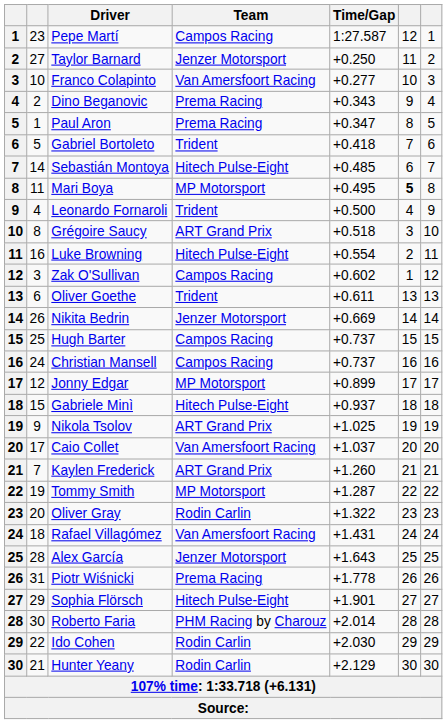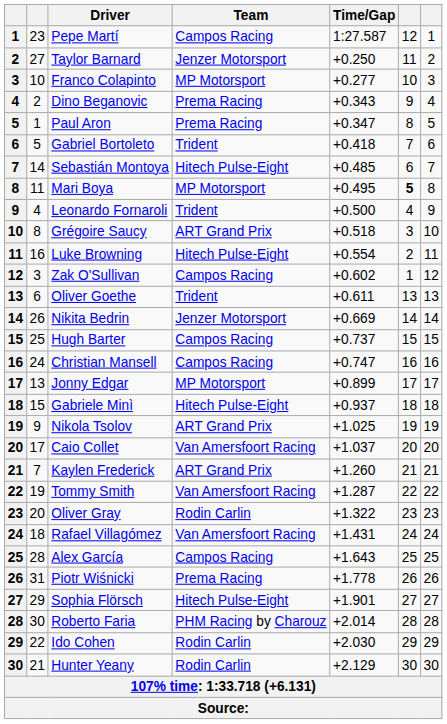 <table class="wikitable" style="font-size:85%">
 <tr>
 <th></th>
 <th></th>
 <th>Driver</th>
 <th>Team</th>
 <th>Time/Gap</th>
 <th scope="col"></th>
 <th scope="col"></th>
 </tr>
 <tr>
 <th>1</th>
 <td align="center">23</td>
 <td> <a href='#'>Pepe Martí</a></td>
 <td><a href='#'>Campos Racing</a></td>
 <td>1:27.587</td>
 <td align=center>12</td>
 <td align=center>1</td>
 </tr>
 <tr>
 <th>2</th>
 <td align="center">27</td>
 <td> <a href='#'>Taylor Barnard</a></td>
 <td><a href='#'>Jenzer Motorsport</a></td>
 <td>+0.250</td>
 <td align=center>11</td>
 <td align=center>2</td>
 </tr>
 <tr>
 <th>3</th>
 <td align="center">10</td>
 <td> <a href='#'>Franco Colapinto</a></td>
-<td><a href='#'>Van Amersfoort Racing</a></td>
+<td><a href='#'>MP Motorsport</a></td>
 <td>+0.277</td>
 <td align=center>10</td>
 <td align=center>3</td>
 </tr>
 <tr>
 <th>4</th>
 <td align="center">2</td>
 <td> <a href='#'>Dino Beganovic</a></td>
 <td><a href='#'>Prema Racing</a></td>
 <td>+0.343</td>
 <td align=center>9</td>
 <td align=center>4</td>
 </tr>
 <tr>
 <th>5</th>
 <td align="center">1</td>
 <td> <a href='#'>Paul Aron</a></td>
 <td><a href='#'>Prema Racing</a></td>
 <td>+0.347</td>
 <td align=center>8</td>
 <td align=center>5</td>
 </tr>
 <tr>
 <th>6</th>
 <td align="center">5</td>
 <td> <a href='#'>Gabriel Bortoleto</a></td>
 <td><a href='#'>Trident</a></td>
 <td>+0.418</td>
 <td align=center>7</td>
 <td align=center>6</td>
 </tr>
 <tr>
 <th>7</th>
 <td align="center">14</td>
 <td> <a href='#'>Sebastián Montoya</a></td>
 <td><a href='#'>Hitech Pulse-Eight</a></td>
 <td>+0.485</td>
 <td align=center>6</td>
 <td align=center>7</td>
 </tr>
 <tr>
 <th>8</th>
 <td align="center">11</td>
 <td> <a href='#'>Mari Boya</a></td>
 <td><a href='#'>MP Motorsport</a></td>
 <td>+0.495</td>
 <td align=center><strong>5</strong></td>
 <td align=center>8</td>
 </tr>
 <tr>
 <th>9</th>
 <td align="center">4</td>
 <td> <a href='#'>Leonardo Fornaroli</a></td>
 <td><a href='#'>Trident</a></td>
 <td>+0.500</td>
 <td align=center>4</td>
 <td align=center>9</td>
 </tr>
 <tr>
 <th>10</th>
 <td align="center">8</td>
 <td> <a href='#'>Grégoire Saucy</a></td>
 <td><a href='#'>ART Grand Prix</a></td>
 <td>+0.518</td>
 <td align=center>3</td>
 <td align=center>10</td>
 </tr>
 <tr>
 <th>11</th>
 <td align="center">16</td>
 <td> <a href='#'>Luke Browning</a></td>
 <td><a href='#'>Hitech Pulse-Eight</a></td>
 <td>+0.554</td>
 <td align=center>2</td>
 <td align=center>11</td>
 </tr>
 <tr>
 <th>12</th>
 <td align="center">3</td>
 <td> <a href='#'>Zak O'Sullivan</a></td>
 <td><a href='#'>Campos Racing</a></td>
 <td>+0.602</td>
 <td align=center>1</td>
 <td align=center>12</td>
 </tr>
 <tr>
 <th>13</th>
 <td align="center">6</td>
 <td> <a href='#'>Oliver Goethe</a></td>
 <td><a href='#'>Trident</a></td>
 <td>+0.611</td>
 <td align=center>13</td>
 <td align=center>13</td>
 </tr>
 <tr>
 <th>14</th>
 <td align="center">26</td>
 <td> <a href='#'>Nikita Bedrin</a></td>
 <td><a href='#'>Jenzer Motorsport</a></td>
 <td>+0.669</td>
 <td align=center>14</td>
 <td align=center>14</td>
 </tr>
 <tr>
 <th>15</th>
 <td align="center">25</td>
 <td> <a href='#'>Hugh Barter</a></td>
 <td><a href='#'>Campos Racing</a></td>
 <td>+0.737</td>
 <td align=center>15</td>
 <td align=center>15</td>
 </tr>
 <tr>
 <th>16</th>
 <td align="center">24</td>
 <td> <a href='#'>Christian Mansell</a></td>
 <td><a href='#'>Campos Racing</a></td>
-<td>+0.737</td>
+<td>+0.747</td>
 <td align=center>16</td>
 <td align=center>16</td>
 </tr>
 <tr>
 <th>17</th>
-<td align="center">12</td>
+<td align="center">13</td>
 <td> <a href='#'>Jonny Edgar</a></td>
 <td><a href='#'>MP Motorsport</a></td>
 <td>+0.899</td>
 <td align=center>17</td>
 <td align=center>17</td>
 </tr>
 <tr>
 <th>18</th>
 <td align="center">15</td>
 <td> <a href='#'>Gabriele Minì</a></td>
 <td><a href='#'>Hitech Pulse-Eight</a></td>
 <td>+0.937</td>
 <td align=center>18</td>
 <td align=center>18</td>
 </tr>
 <tr>
 <th>19</th>
 <td align="center">9</td>
 <td> <a href='#'>Nikola Tsolov</a></td>
 <td><a href='#'>ART Grand Prix</a></td>
 <td>+1.025</td>
 <td align=center>19</td>
 <td align=center>19</td>
 </tr>
 <tr>
 <th>20</th>
 <td align="center">17</td>
 <td> <a href='#'>Caio Collet</a></td>
 <td><a href='#'>Van Amersfoort Racing</a></td>
 <td>+1.037</td>
 <td align=center>20</td>
 <td align=center>20</td>
 </tr>
 <tr>
 <th>21</th>
 <td align="center">7</td>
 <td> <a href='#'>Kaylen Frederick</a></td>
 <td><a href='#'>ART Grand Prix</a></td>
 <td>+1.260</td>
 <td align=center>21</td>
 <td align=center>21</td>
 </tr>
 <tr>
 <th>22</th>
 <td align="center">19</td>
 <td> <a href='#'>Tommy Smith</a></td>
-<td><a href='#'>MP Motorsport</a></td>
+<td><a href='#'>Van Amersfoort Racing</a></td>
 <td>+1.287</td>
 <td align=center>22</td>
 <td align=center>22</td>
 </tr>
 <tr>
 <th>23</th>
 <td align="center">20</td>
 <td> <a href='#'>Oliver Gray</a></td>
 <td><a href='#'>Rodin Carlin</a></td>
 <td>+1.322</td>
 <td align=center>23</td>
 <td align=center>23</td>
 </tr>
 <tr>
 <th>24</th>
 <td align="center">18</td>
 <td> <a href='#'>Rafael Villagómez</a></td>
 <td><a href='#'>Van Amersfoort Racing</a></td>
 <td>+1.431</td>
 <td align=center>24</td>
 <td align=center>24</td>
 </tr>
 <tr>
 <th>25</th>
 <td align="center">28</td>
 <td> <a href='#'>Alex García</a></td>
-<td><a href='#'>Jenzer Motorsport</a></td>
+<td><a href='#'>Campos Racing</a></td>
 <td>+1.643</td>
 <td align=center>25</td>
 <td align=center>25</td>
 </tr>
 <tr>
 <th>26</th>
 <td align="center">31</td>
 <td> <a href='#'>Piotr Wiśnicki</a></td>
 <td><a href='#'>Prema Racing</a></td>
 <td>+1.778</td>
 <td align=center>26</td>
 <td align=center>26</td>
 </tr>
 <tr>
 <th>27</th>
 <td align="center">29</td>
 <td> <a href='#'>Sophia Flörsch</a></td>
 <td><a href='#'>Hitech Pulse-Eight</a></td>
 <td>+1.901</td>
 <td align=center>27</td>
 <td align=center>27</td>
 </tr>
 <tr>
 <th>28</th>
 <td align="center">30</td>
 <td> <a href='#'>Roberto Faria</a></td>
 <td><a href='#'>PHM Racing</a> by <a href='#'>Charouz</a></td>
 <td>+2.014</td>
 <td align=center>28</td>
 <td align=center>28</td>
 </tr>
 <tr>
 <th>29</th>
 <td align="center">22</td>
 <td> <a href='#'>Ido Cohen</a></td>
 <td><a href='#'>Rodin Carlin</a></td>
 <td>+2.030</td>
 <td align=center>29</td>
 <td align=center>29</td>
 </tr>
 <tr>
 <th>30</th>
 <td align="center">21</td>
 <td> <a href='#'>Hunter Yeany</a></td>
 <td><a href='#'>Rodin Carlin</a></td>
 <td>+2.129</td>
 <td align=center>30</td>
 <td align=center>30</td>
 </tr>
 <tr>
 <th colspan="7"><a href='#'>107% time</a>: 1:33.718 (+6.131)</th>
 </tr>
 <tr>
 <th colspan="7">Source:</th>
 </tr>
 </table>
